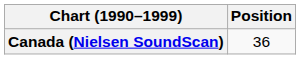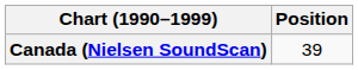 <table class="wikitable plainrowheaders">
 <tr>
 <th>Chart (1990–1999)</th>
 <th>Position</th>
 </tr>
 <tr>
 <th scope="row">Canada (<a href='#'>Nielsen SoundScan</a>)</th>
-<td align="center">36</td>
+<td align="center">39</td>
 </tr>
 </table>
